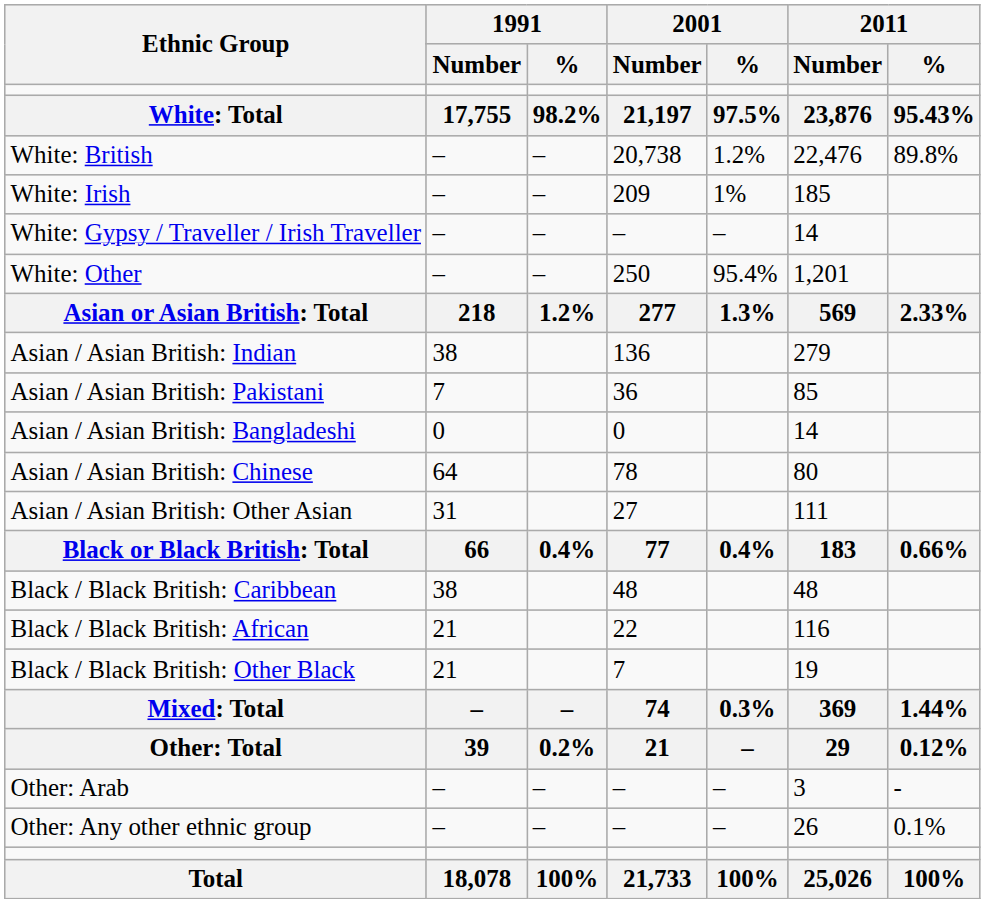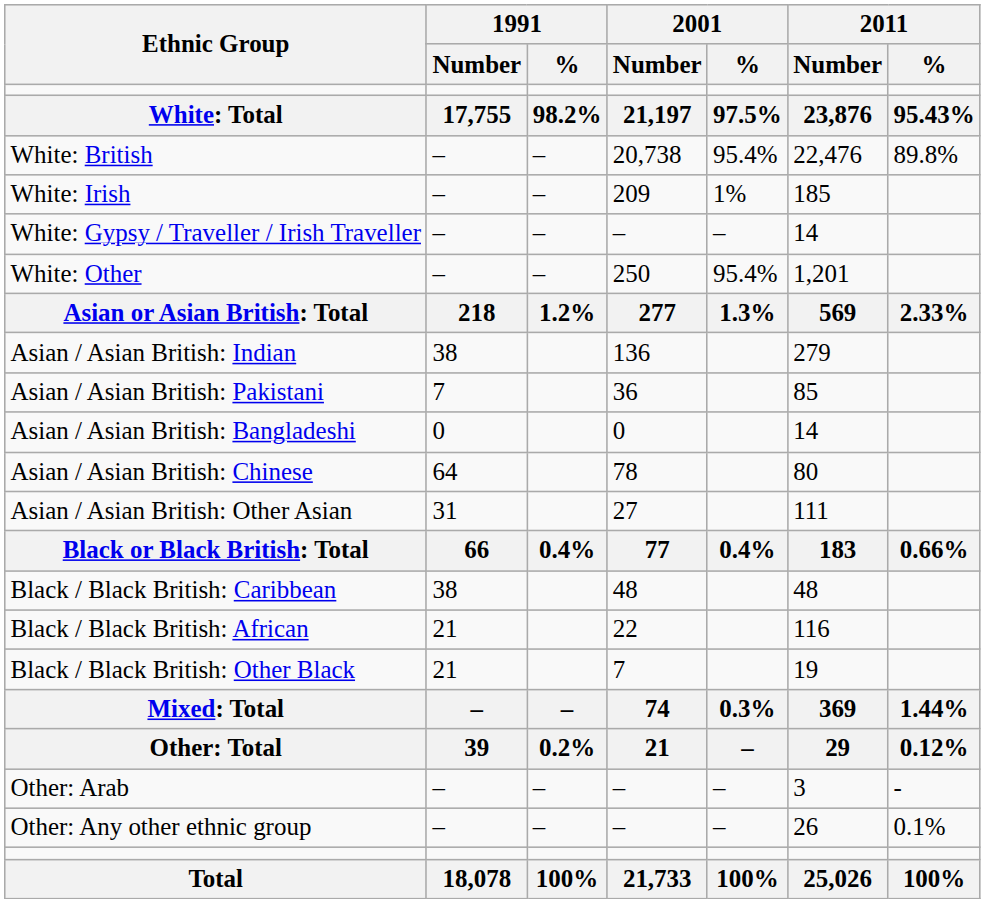 <table class="wikitable sortable mw-collapsible mw-collapsed">
 <tr>
 <th rowspan="2">Ethnic Group</th>
 <th colspan="2">1991</th>
 <th colspan="2">2001</th>
 <th colspan="2">2011</th>
 </tr>
 <tr>
 <th>Number</th>
 <th>%</th>
 <th>Number</th>
 <th>%</th>
 <th>Number</th>
 <th>%</th>
 </tr>
 <tr>
 <td></td>
 <td></td>
 <td></td>
 <td></td>
 <td></td>
 <td></td>
 <td></td>
 </tr>
 <tr>
 <th><a href='#'>White</a>: Total</th>
 <th>17,755</th>
 <th>98.2%</th>
 <th>21,197</th>
 <th>97.5%</th>
 <th>23,876</th>
 <th>95.43%</th>
 </tr>
 <tr>
 <td>White: <a href='#'>British</a></td>
 <td>–</td>
 <td>–</td>
 <td>20,738</td>
-<td>1.2%</td>
+<td>95.4%</td>
 <td>22,476</td>
 <td>89.8%</td>
 </tr>
 <tr>
 <td>White: <a href='#'>Irish</a></td>
 <td>–</td>
 <td>–</td>
 <td>209</td>
 <td>1%</td>
 <td>185</td>
 <td></td>
 </tr>
 <tr>
 <td>White: <a href='#'>Gypsy / Traveller / Irish Traveller</a></td>
 <td>–</td>
 <td>–</td>
 <td>–</td>
 <td>–</td>
 <td>14</td>
 <td></td>
 </tr>
 <tr>
 <td>White: <a href='#'>Other</a></td>
 <td>–</td>
 <td>–</td>
 <td>250</td>
 <td>95.4%</td>
 <td>1,201</td>
 <td></td>
 </tr>
 <tr>
 <th><a href='#'>Asian or Asian British</a>: Total</th>
 <th>218</th>
 <th>1.2%</th>
 <th>277</th>
 <th>1.3%</th>
 <th>569</th>
 <th>2.33%</th>
 </tr>
 <tr>
 <td>Asian / Asian British: <a href='#'>Indian</a></td>
 <td>38</td>
 <td></td>
 <td>136</td>
 <td></td>
 <td>279</td>
 <td></td>
 </tr>
 <tr>
 <td>Asian / Asian British: <a href='#'>Pakistani</a></td>
 <td>7</td>
 <td></td>
 <td>36</td>
 <td></td>
 <td>85</td>
 <td></td>
 </tr>
 <tr>
 <td>Asian / Asian British: <a href='#'>Bangladeshi</a></td>
 <td>0</td>
 <td></td>
 <td>0</td>
 <td></td>
 <td>14</td>
 <td></td>
 </tr>
 <tr>
 <td>Asian / Asian British: <a href='#'>Chinese</a></td>
 <td>64</td>
 <td></td>
 <td>78</td>
 <td></td>
 <td>80</td>
 <td></td>
 </tr>
 <tr>
 <td>Asian / Asian British: Other Asian</td>
 <td>31</td>
 <td></td>
 <td>27</td>
 <td></td>
 <td>111</td>
 <td></td>
 </tr>
 <tr>
 <th><a href='#'>Black or Black British</a>: Total</th>
 <th>66</th>
 <th>0.4%</th>
 <th>77</th>
 <th>0.4%</th>
 <th>183</th>
 <th>0.66%</th>
 </tr>
 <tr>
 <td>Black / Black British: <a href='#'>Caribbean</a></td>
 <td>38</td>
 <td></td>
 <td>48</td>
 <td></td>
 <td>48</td>
 <td></td>
 </tr>
 <tr>
 <td>Black / Black British: <a href='#'>African</a></td>
 <td>21</td>
 <td></td>
 <td>22</td>
 <td></td>
 <td>116</td>
 <td></td>
 </tr>
 <tr>
 <td>Black / Black British: <a href='#'>Other Black</a></td>
 <td>21</td>
 <td></td>
 <td>7</td>
 <td></td>
 <td>19</td>
 <td></td>
 </tr>
 <tr>
 <th><a href='#'>Mixed</a>: Total</th>
 <th>–</th>
 <th>–</th>
 <th>74</th>
 <th>0.3%</th>
 <th>369</th>
 <th>1.44%</th>
 </tr>
 <tr>
 <th>Other: Total</th>
 <th>39</th>
 <th>0.2%</th>
 <th>21</th>
 <th>–</th>
 <th>29</th>
 <th>0.12%</th>
 </tr>
 <tr>
 <td>Other: Arab</td>
 <td>–</td>
 <td>–</td>
 <td>–</td>
 <td>–</td>
 <td>3</td>
 <td>-</td>
 </tr>
 <tr>
 <td>Other: Any other ethnic group</td>
 <td>–</td>
 <td>–</td>
 <td>–</td>
 <td>–</td>
 <td>26</td>
 <td>0.1%</td>
 </tr>
 <tr>
 <td></td>
 <td></td>
 <td></td>
 <td></td>
 <td></td>
 <td></td>
 <td></td>
 </tr>
 <tr>
 <th>Total</th>
 <th>18,078</th>
 <th>100%</th>
 <th>21,733</th>
 <th>100%</th>
 <th>25,026</th>
 <th>100%</th>
 </tr>
 </table>
